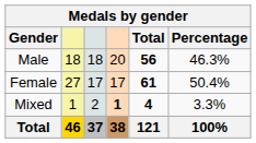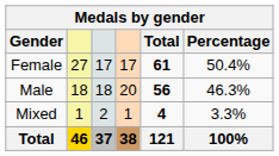 <table class=wikitable style=font-size:85%;float:right;text-align:center>
 <tr>
 <th colspan=6>Medals by gender</th>
 </tr>
 <tr>
 <th>Gender</th>
 <td bgcolor=F7F6A8></td>
 <td bgcolor=DCE5E5></td>
 <td bgcolor=FFDAB9></td>
 <th>Total</th>
 <th>Percentage</th>
 </tr>
 <tr>
+<td>Female</td>
+<td bgcolor=F7F6A8>27</td>
+<td bgcolor=DCE5E5>17</td>
+<td bgcolor=FFDAB9>17</td>
+<td><strong>61</strong></td>
+<td>50.4%</td>
+</tr>
+<tr>
 <td>Male</td>
 <td bgcolor=F7F6A8>18</td>
 <td bgcolor=DCE5E5>18</td>
 <td bgcolor=FFDAB9>20</td>
 <td><strong>56</strong></td>
 <td>46.3%</td>
 </tr>
 <tr>
-<td>Female</td>
-<td bgcolor=F7F6A8>27</td>
-<td bgcolor=DCE5E5>17</td>
-<td bgcolor=FFDAB9>17</td>
-<td><strong>61</strong></td>
-<td>50.4%</td>
-</tr>
-<tr>
 <td>Mixed</td>
 <td bgcolor=F7F6A8>1</td>
 <td bgcolor=DCE5E5>2</td>
-<td bgcolor=FFDAB9><strong>1</strong></td>
+<td bgcolor=FFDAB9>1</td>
 <td><strong>4</strong></td>
 <td>3.3%</td>
 </tr>
 <tr>
 <th>Total</th>
 <th style=background:gold>46</th>
 <th style=background:silver>37</th>
 <th style=background:#c96>38</th>
 <th>121</th>
 <th>100%</th>
 </tr>
 </table>
